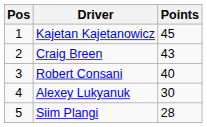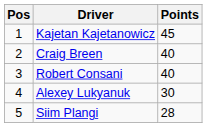 <table class="wikitable" style="font-size: 95%;">
 <tr>
 <th>Pos</th>
 <th>Driver</th>
 <th>Points</th>
 </tr>
 <tr>
 <td align="center">1</td>
 <td> <a href='#'>Kajetan Kajetanowicz</a></td>
 <td align="left">45</td>
 </tr>
 <tr>
 <td align="center">2</td>
 <td> <a href='#'>Craig Breen</a></td>
-<td align="left">43</td>
+<td align="left">40</td>
 </tr>
 <tr>
 <td align="center">3</td>
 <td> <a href='#'>Robert Consani</a></td>
 <td align="left">40</td>
 </tr>
 <tr>
 <td align="center">4</td>
 <td> <a href='#'>Alexey Lukyanuk</a></td>
 <td align="left">30</td>
 </tr>
 <tr>
 <td align="center">5</td>
 <td> <a href='#'>Siim Plangi</a></td>
 <td align="left">28</td>
 </tr>
 </table>
